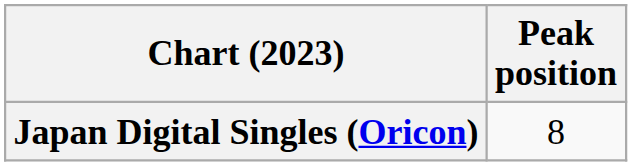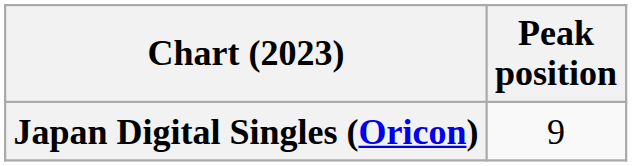 <table class="wikitable plainrowheaders" style="text-align:center">
 <tr>
 <th scope="col">Chart (2023)</th>
 <th scope="col">Peak<br>position</th>
 </tr>
 <tr>
 <th scope="row">Japan Digital Singles (<a href='#'>Oricon</a>)</th>
-<td>8</td>
+<td>9</td>
 </tr>
 </table>
